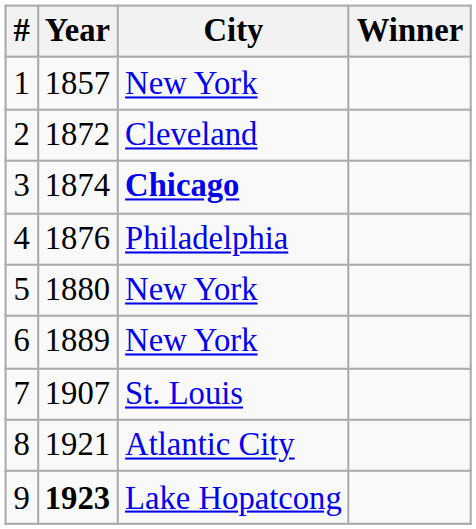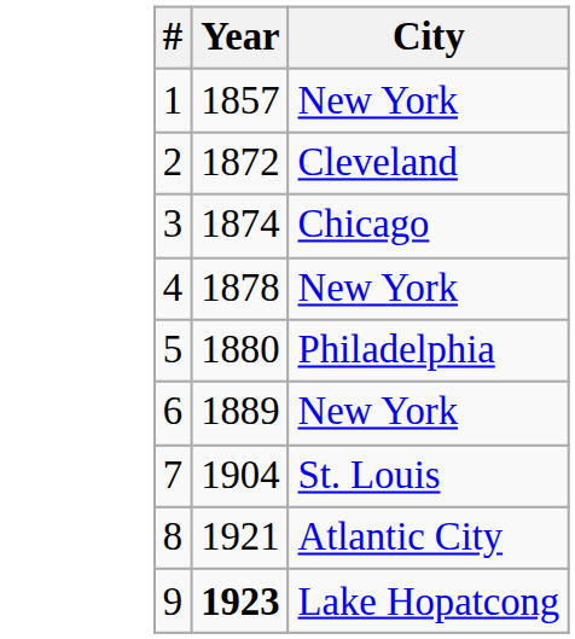 <table class="wikitable" style="float:right">
 <tr>
 <th>#</th>
 <th>Year</th>
 <th>City</th>
-<th>Winner</th>
 </tr>
 <tr>
 <td>1</td>
 <td>1857</td>
 <td><a href='#'>New York</a></td>
-<td></td>
 </tr>
 <tr>
 <td>2</td>
 <td>1872</td>
 <td><a href='#'>Cleveland</a></td>
-<td></td>
 </tr>
 <tr>
 <td>3</td>
 <td>1874</td>
-<td><strong><a href='#'>Chicago</a></strong></td>
-<td></td>
+<td><a href='#'>Chicago</a></td>
 </tr>
 <tr>
 <td>4</td>
-<td>1876</td>
-<td><a href='#'>Philadelphia</a></td>
-<td></td>
+<td>1878</td>
+<td><a href='#'>New York</a></td>
 </tr>
 <tr>
 <td>5</td>
 <td>1880</td>
-<td><a href='#'>New York</a></td>
-<td></td>
+<td><a href='#'>Philadelphia</a></td>
 </tr>
 <tr>
 <td>6</td>
 <td>1889</td>
 <td><a href='#'>New York</a></td>
-<td><br></td>
 </tr>
 <tr>
 <td>7</td>
-<td>1907</td>
+<td>1904</td>
 <td><a href='#'>St. Louis</a></td>
-<td></td>
 </tr>
 <tr>
 <td>8</td>
 <td>1921</td>
 <td><a href='#'>Atlantic City</a></td>
-<td></td>
 </tr>
 <tr>
 <td>9</td>
 <td><strong>1923</strong></td>
 <td><a href='#'>Lake Hopatcong</a></td>
-<td> <br> </td>
 </tr>
 </table>
